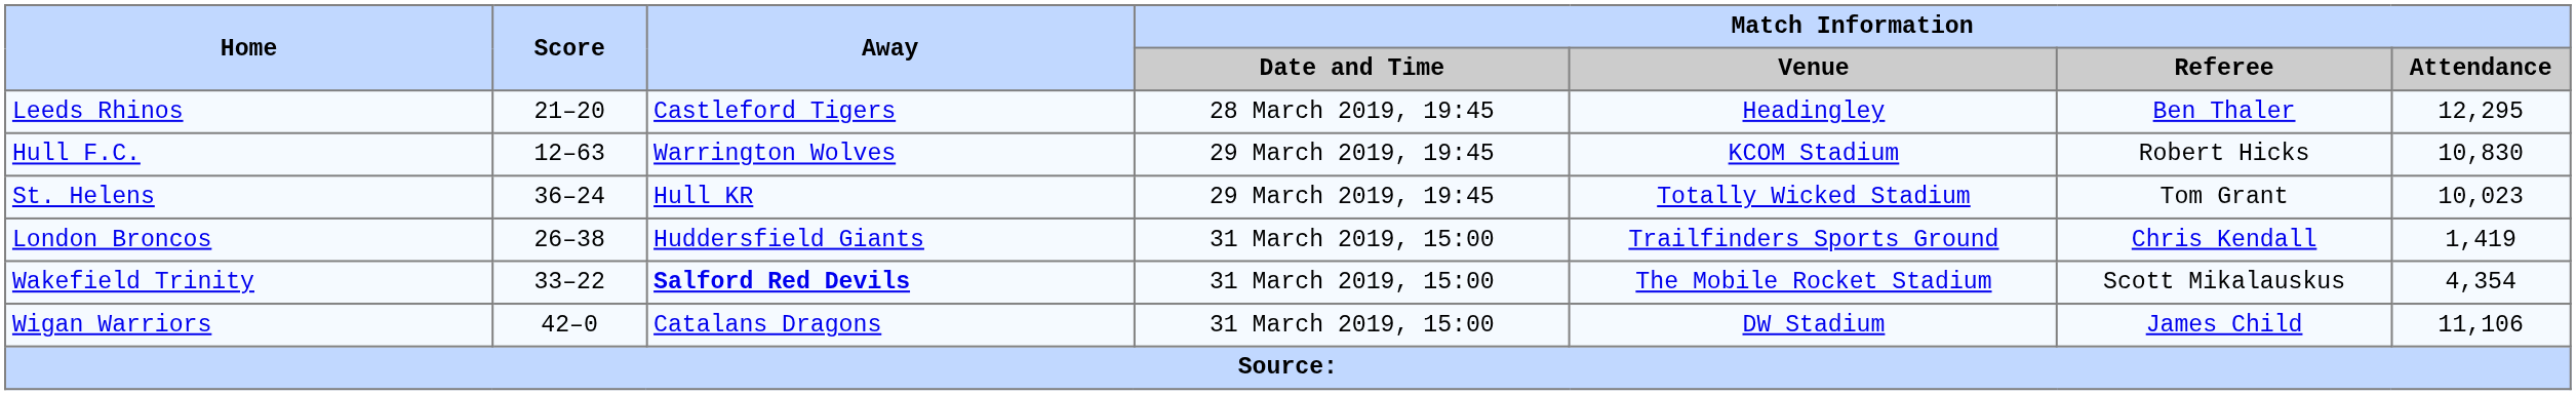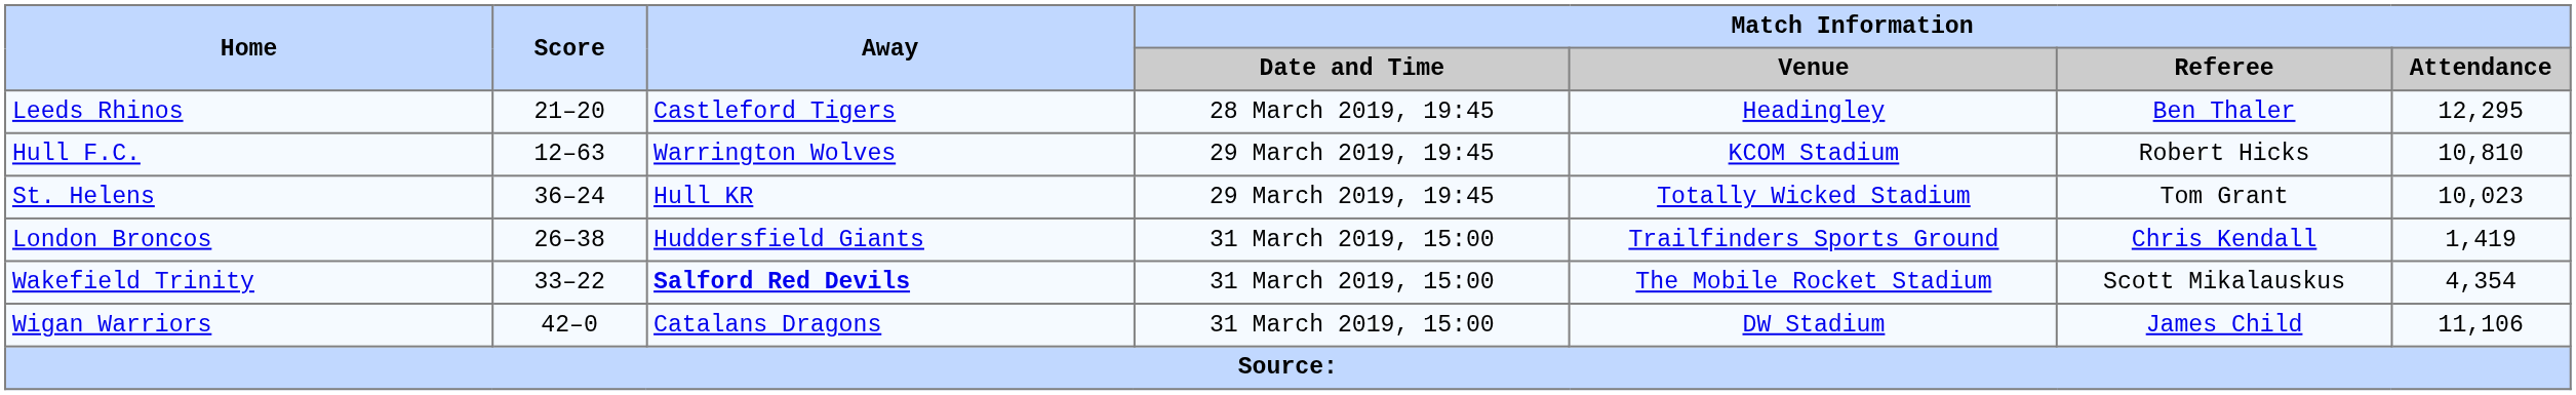 <table border="1" style="border-collapse:collapse; font-size:90%; text-align:center;" cellpadding="3" cellspacing="0" width="100%">
 <tr bgcolor="#C1D8FF">
 <th rowspan="2" width="19%">Home</th>
 <th rowspan="2" width="6%">Score</th>
 <th rowspan="2" width="19%">Away</th>
 <th colspan="4">Match Information</th>
 </tr>
 <tr bgcolor="#CCCCCC">
 <th width="17%">Date and Time</th>
 <th width="19%">Venue</th>
 <th width="13%">Referee</th>
 <th width="7%">Attendance</th>
 </tr>
 <tr bgcolor="#F5FAFF">
 <td align="left"> <a href='#'>Leeds Rhinos</a></td>
 <td>21–20</td>
 <td align="left"> <a href='#'>Castleford Tigers</a></td>
 <td>28 March 2019, 19:45</td>
 <td><a href='#'>Headingley</a></td>
 <td><a href='#'>Ben Thaler</a></td>
 <td>12,295</td>
 </tr>
 <tr bgcolor="#F5FAFF">
 <td align="left"> <a href='#'>Hull F.C.</a></td>
 <td>12–63</td>
 <td align="left"> <a href='#'>Warrington Wolves</a></td>
 <td>29 March 2019, 19:45</td>
 <td><a href='#'>KCOM Stadium</a></td>
 <td>Robert Hicks</td>
-<td>10,830</td>
+<td>10,810</td>
 </tr>
 <tr bgcolor="#F5FAFF">
 <td align="left"> <a href='#'>St. Helens</a></td>
 <td>36–24</td>
 <td align="left"> <a href='#'>Hull KR</a></td>
 <td>29 March 2019, 19:45</td>
 <td><a href='#'>Totally Wicked Stadium</a></td>
 <td>Tom Grant</td>
 <td>10,023</td>
 </tr>
 <tr bgcolor="#F5FAFF">
 <td align="left"> <a href='#'>London Broncos</a></td>
 <td>26–38</td>
 <td align="left"> <a href='#'>Huddersfield Giants</a></td>
 <td>31 March 2019, 15:00</td>
 <td><a href='#'>Trailfinders Sports Ground</a></td>
 <td><a href='#'>Chris Kendall</a></td>
 <td>1,419</td>
 </tr>
 <tr bgcolor="#F5FAFF">
 <td align="left"> <a href='#'>Wakefield Trinity</a></td>
 <td>33–22</td>
 <td align="left"><strong> <a href='#'>Salford Red Devils</a></strong></td>
 <td>31 March 2019, 15:00</td>
 <td><a href='#'>The Mobile Rocket Stadium</a></td>
 <td>Scott Mikalauskus</td>
 <td>4,354</td>
 </tr>
 <tr bgcolor="#F5FAFF">
 <td align="left"> <a href='#'>Wigan Warriors</a></td>
 <td>42–0</td>
 <td align="left"> <a href='#'>Catalans Dragons</a></td>
 <td>31 March 2019, 15:00</td>
 <td><a href='#'>DW Stadium</a></td>
 <td><a href='#'>James Child</a></td>
 <td>11,106</td>
 </tr>
 <tr style="background:#c1d8ff;">
 <th colspan="7">Source:</th>
 </tr>
 </table>
